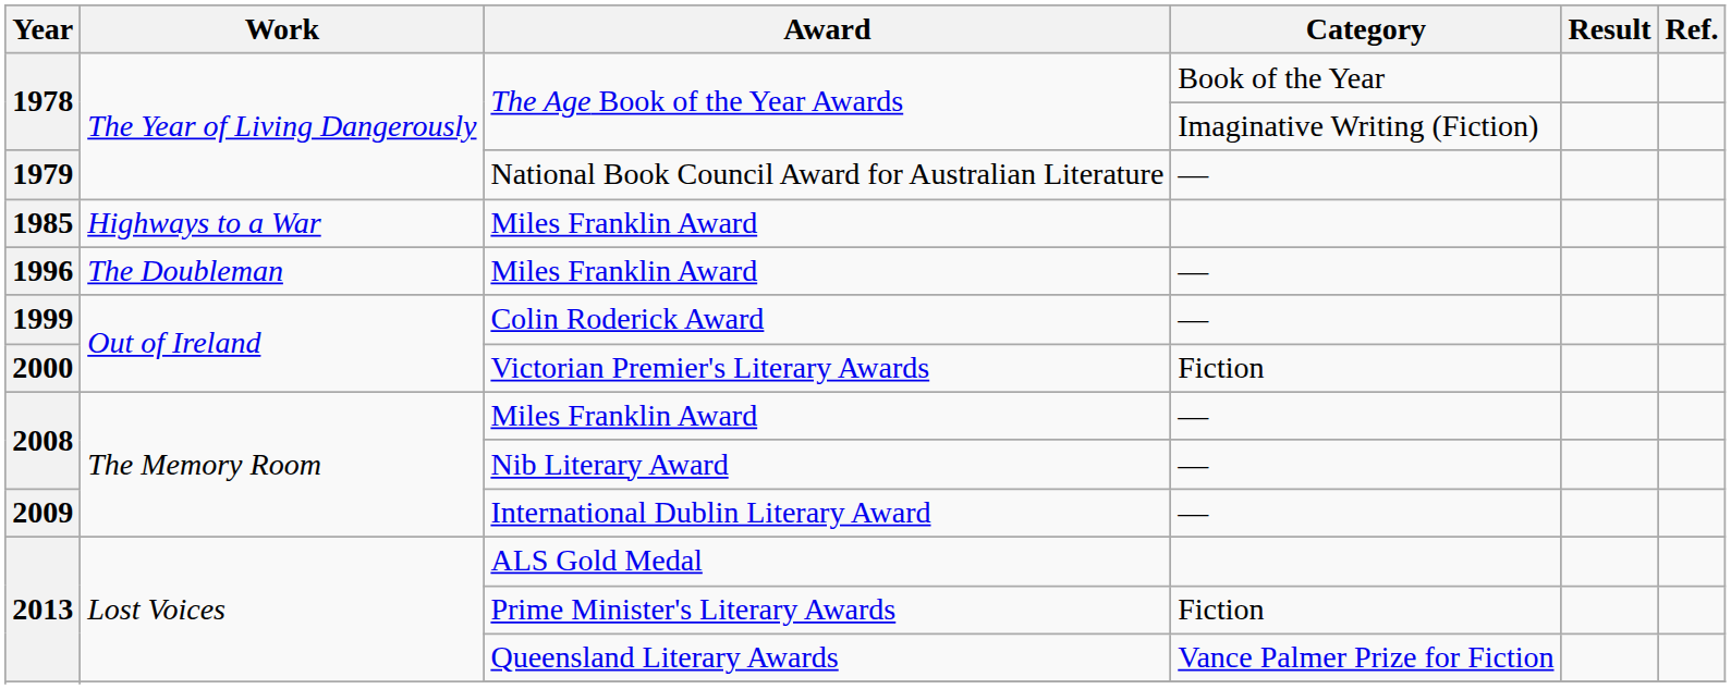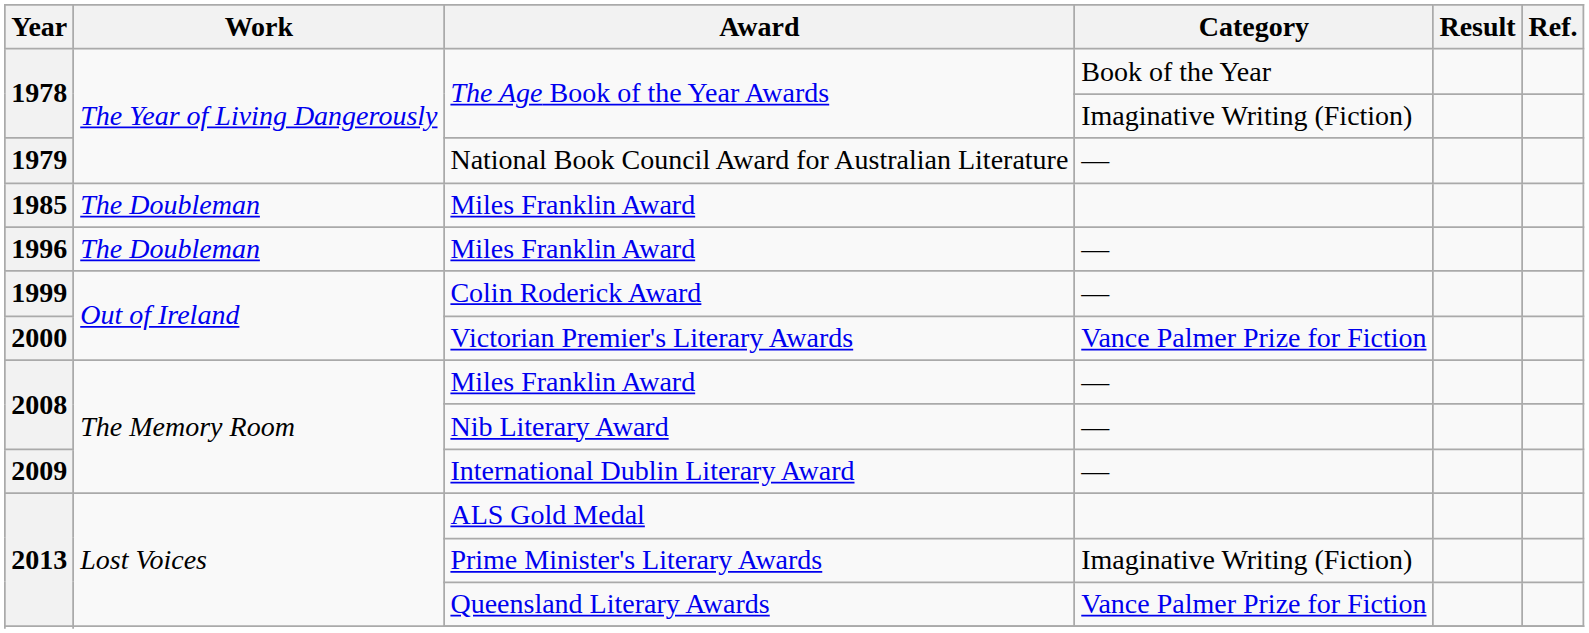 <table class="wikitable sortable">
 <tr>
 <th>Year</th>
 <th>Work</th>
 <th>Award</th>
 <th>Category</th>
 <th>Result</th>
 <th>Ref.</th>
 </tr>
 <tr>
 <th rowspan="2">1978</th>
 <td rowspan="3"><em><a href='#'>The Year of Living Dangerously</a></em></td>
 <td rowspan="2"><a href='#'><em>The Age</em> Book of the Year Awards</a></td>
 <td>Book of the Year</td>
 <td></td>
 <td></td>
 </tr>
 <tr>
 <td>Imaginative Writing (Fiction)</td>
 <td></td>
 <td></td>
 </tr>
 <tr>
 <th>1979</th>
 <td>National Book Council Award for Australian Literature</td>
 <td>—</td>
 <td></td>
 <td></td>
 </tr>
 <tr>
 <th>1985</th>
-<td><em><a href='#'>Highways to a War</a></em></td>
+<td><em><a href='#'>The Doubleman</a></em></td>
 <td><a href='#'>Miles Franklin Award</a></td>
 <td></td>
 <td></td>
 <td></td>
 </tr>
 <tr>
 <th>1996</th>
 <td><em><a href='#'>The Doubleman</a></em></td>
 <td><a href='#'>Miles Franklin Award</a></td>
 <td>—</td>
 <td></td>
 <td></td>
 </tr>
 <tr>
 <th>1999</th>
 <td rowspan="2"><em><a href='#'>Out of Ireland</a></em></td>
 <td><a href='#'>Colin Roderick Award</a></td>
 <td>—</td>
 <td></td>
 <td></td>
 </tr>
 <tr>
 <th>2000</th>
 <td><a href='#'>Victorian Premier's Literary Awards</a></td>
-<td>Fiction</td>
+<td><a href='#'>Vance Palmer Prize for Fiction</a></td>
 <td></td>
 <td></td>
 </tr>
 <tr>
 <th rowspan="2">2008</th>
 <td rowspan="3"><em>The Memory Room</em></td>
 <td><a href='#'>Miles Franklin Award</a></td>
 <td>—</td>
 <td></td>
 <td></td>
 </tr>
 <tr>
 <td><a href='#'>Nib Literary Award</a></td>
 <td>—</td>
 <td></td>
 <td></td>
 </tr>
 <tr>
 <th>2009</th>
 <td><a href='#'>International Dublin Literary Award</a></td>
 <td>—</td>
 <td></td>
 <td></td>
 </tr>
 <tr>
 <th rowspan="4">2013</th>
 <td rowspan="4"><em>Lost Voices</em></td>
 <td><a href='#'>ALS Gold Medal</a></td>
 <td></td>
 <td></td>
 <td></td>
 </tr>
 <tr>
 <td><a href='#'>Prime Minister's Literary Awards</a></td>
-<td>Fiction</td>
+<td>Imaginative Writing (Fiction)</td>
 <td></td>
 <td></td>
 </tr>
 <tr>
 <td><a href='#'>Queensland Literary Awards</a></td>
 <td><a href='#'>Vance Palmer Prize for Fiction</a></td>
 <td></td>
 <td></td>
 </tr>
 <tr>
 </tr>
 </table>
